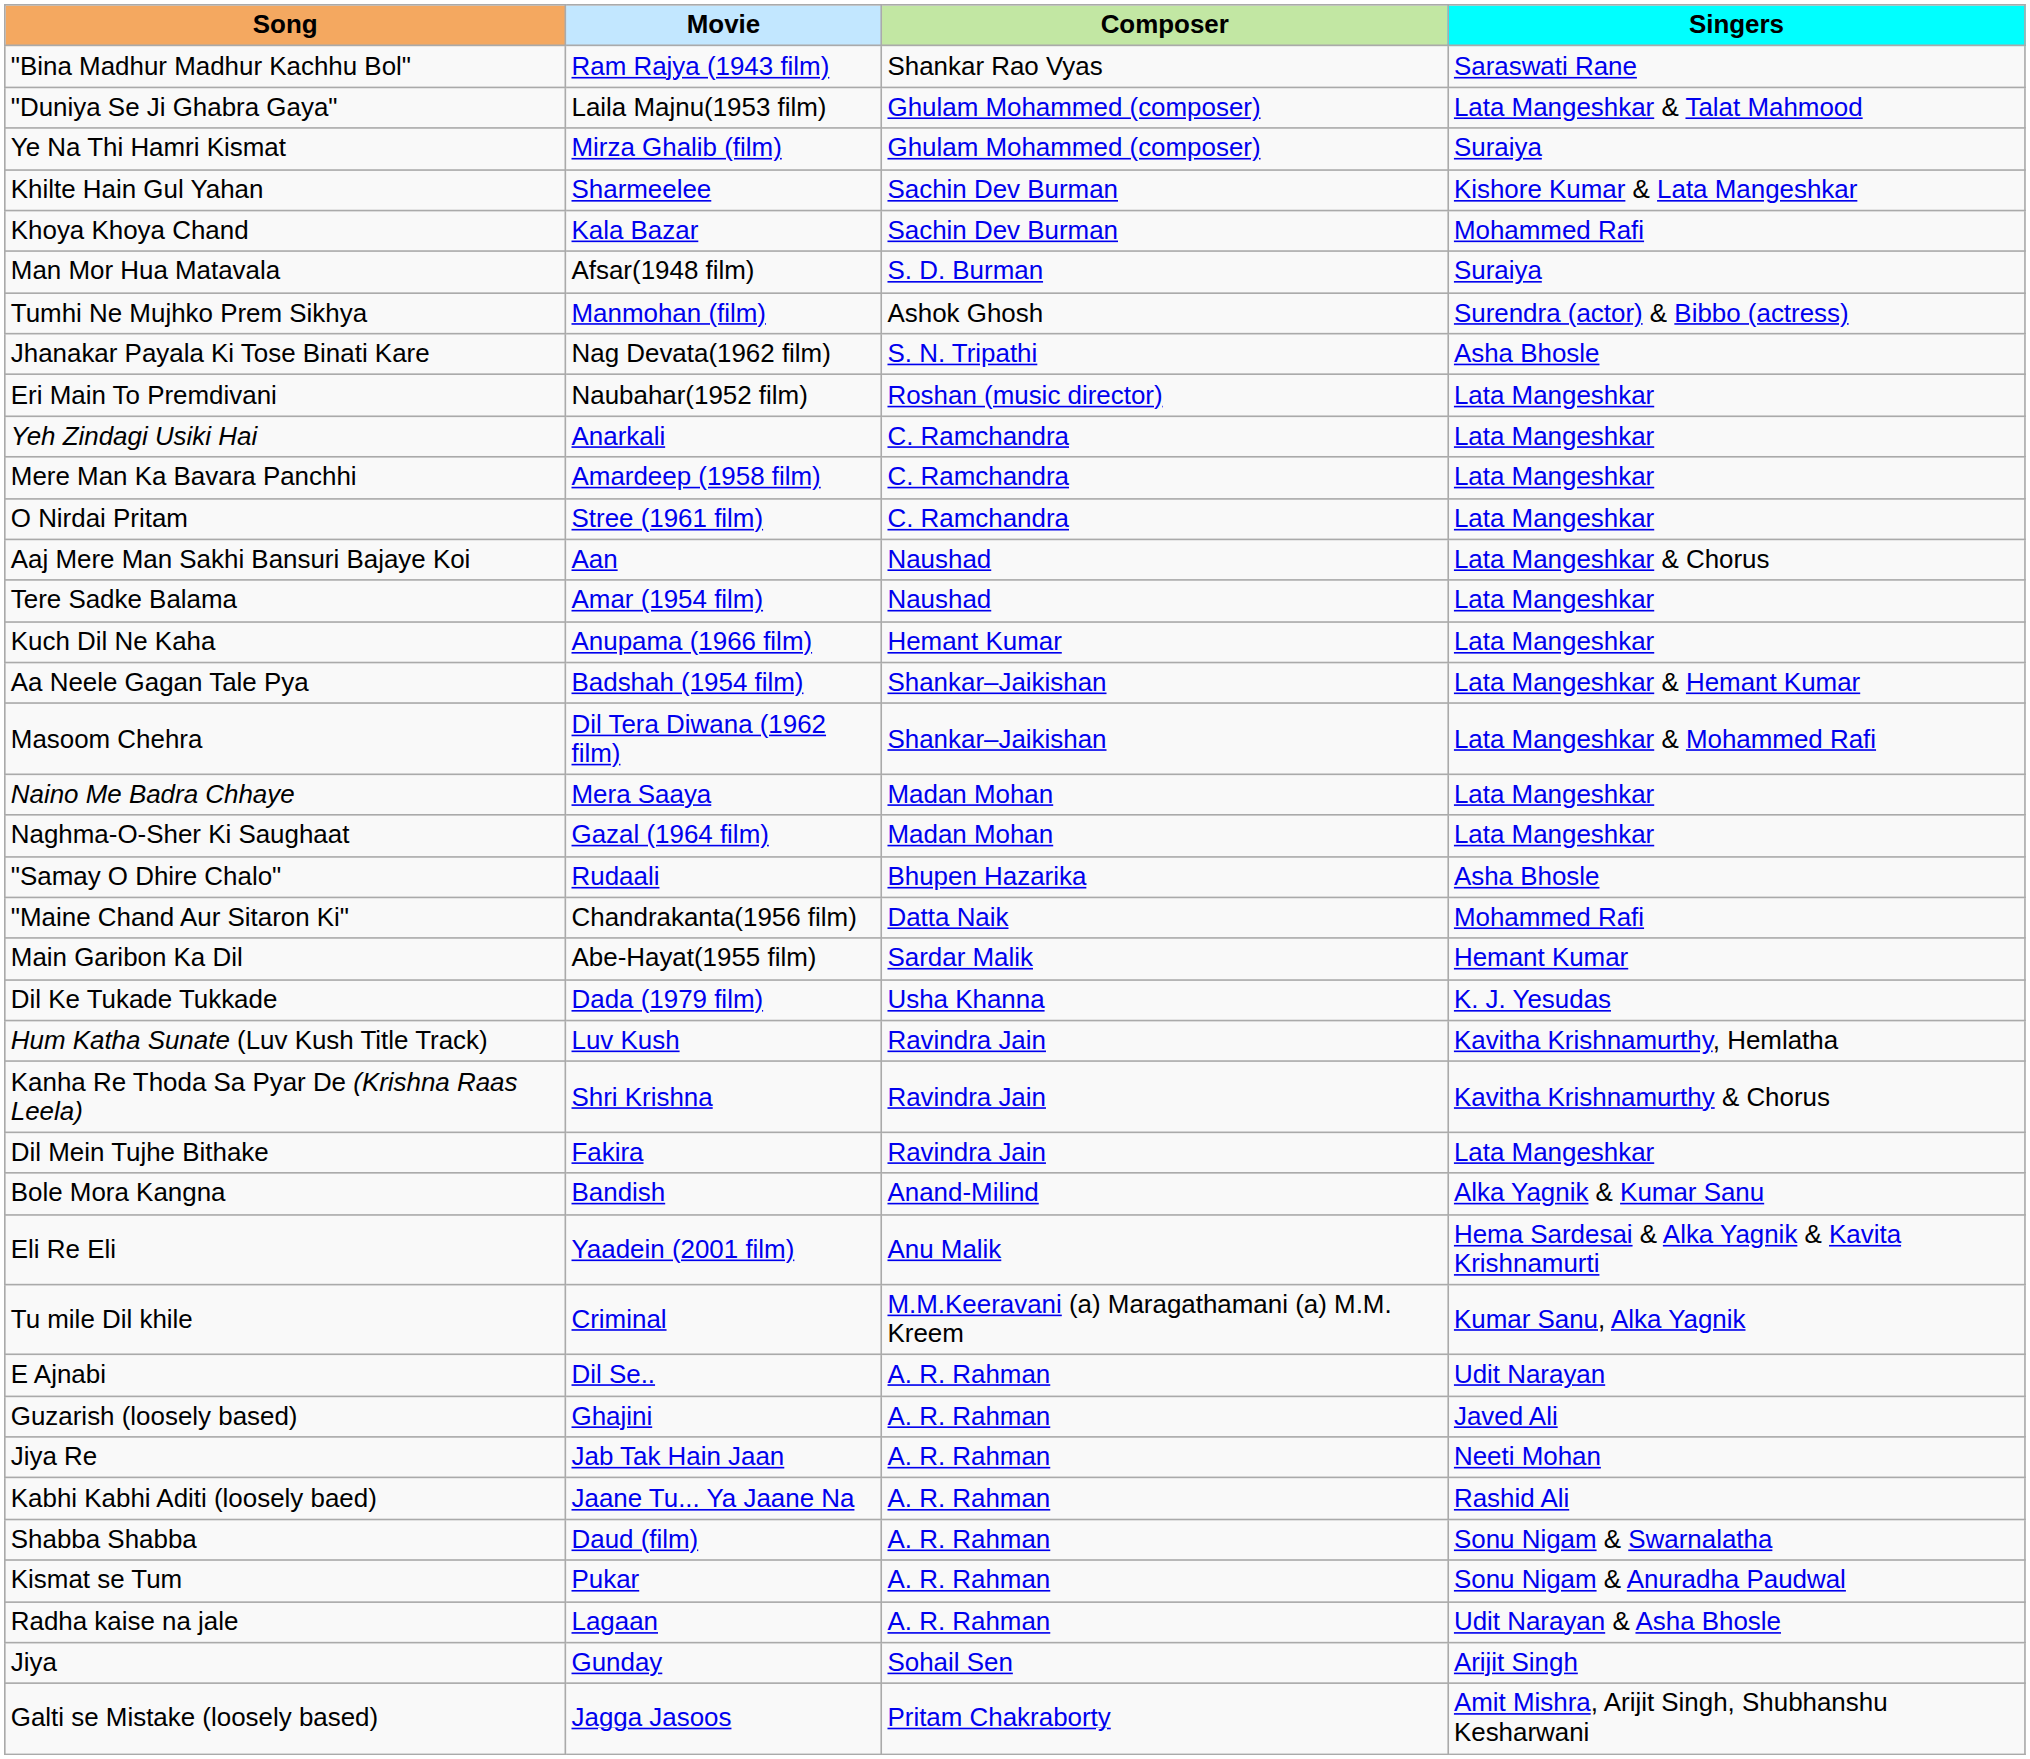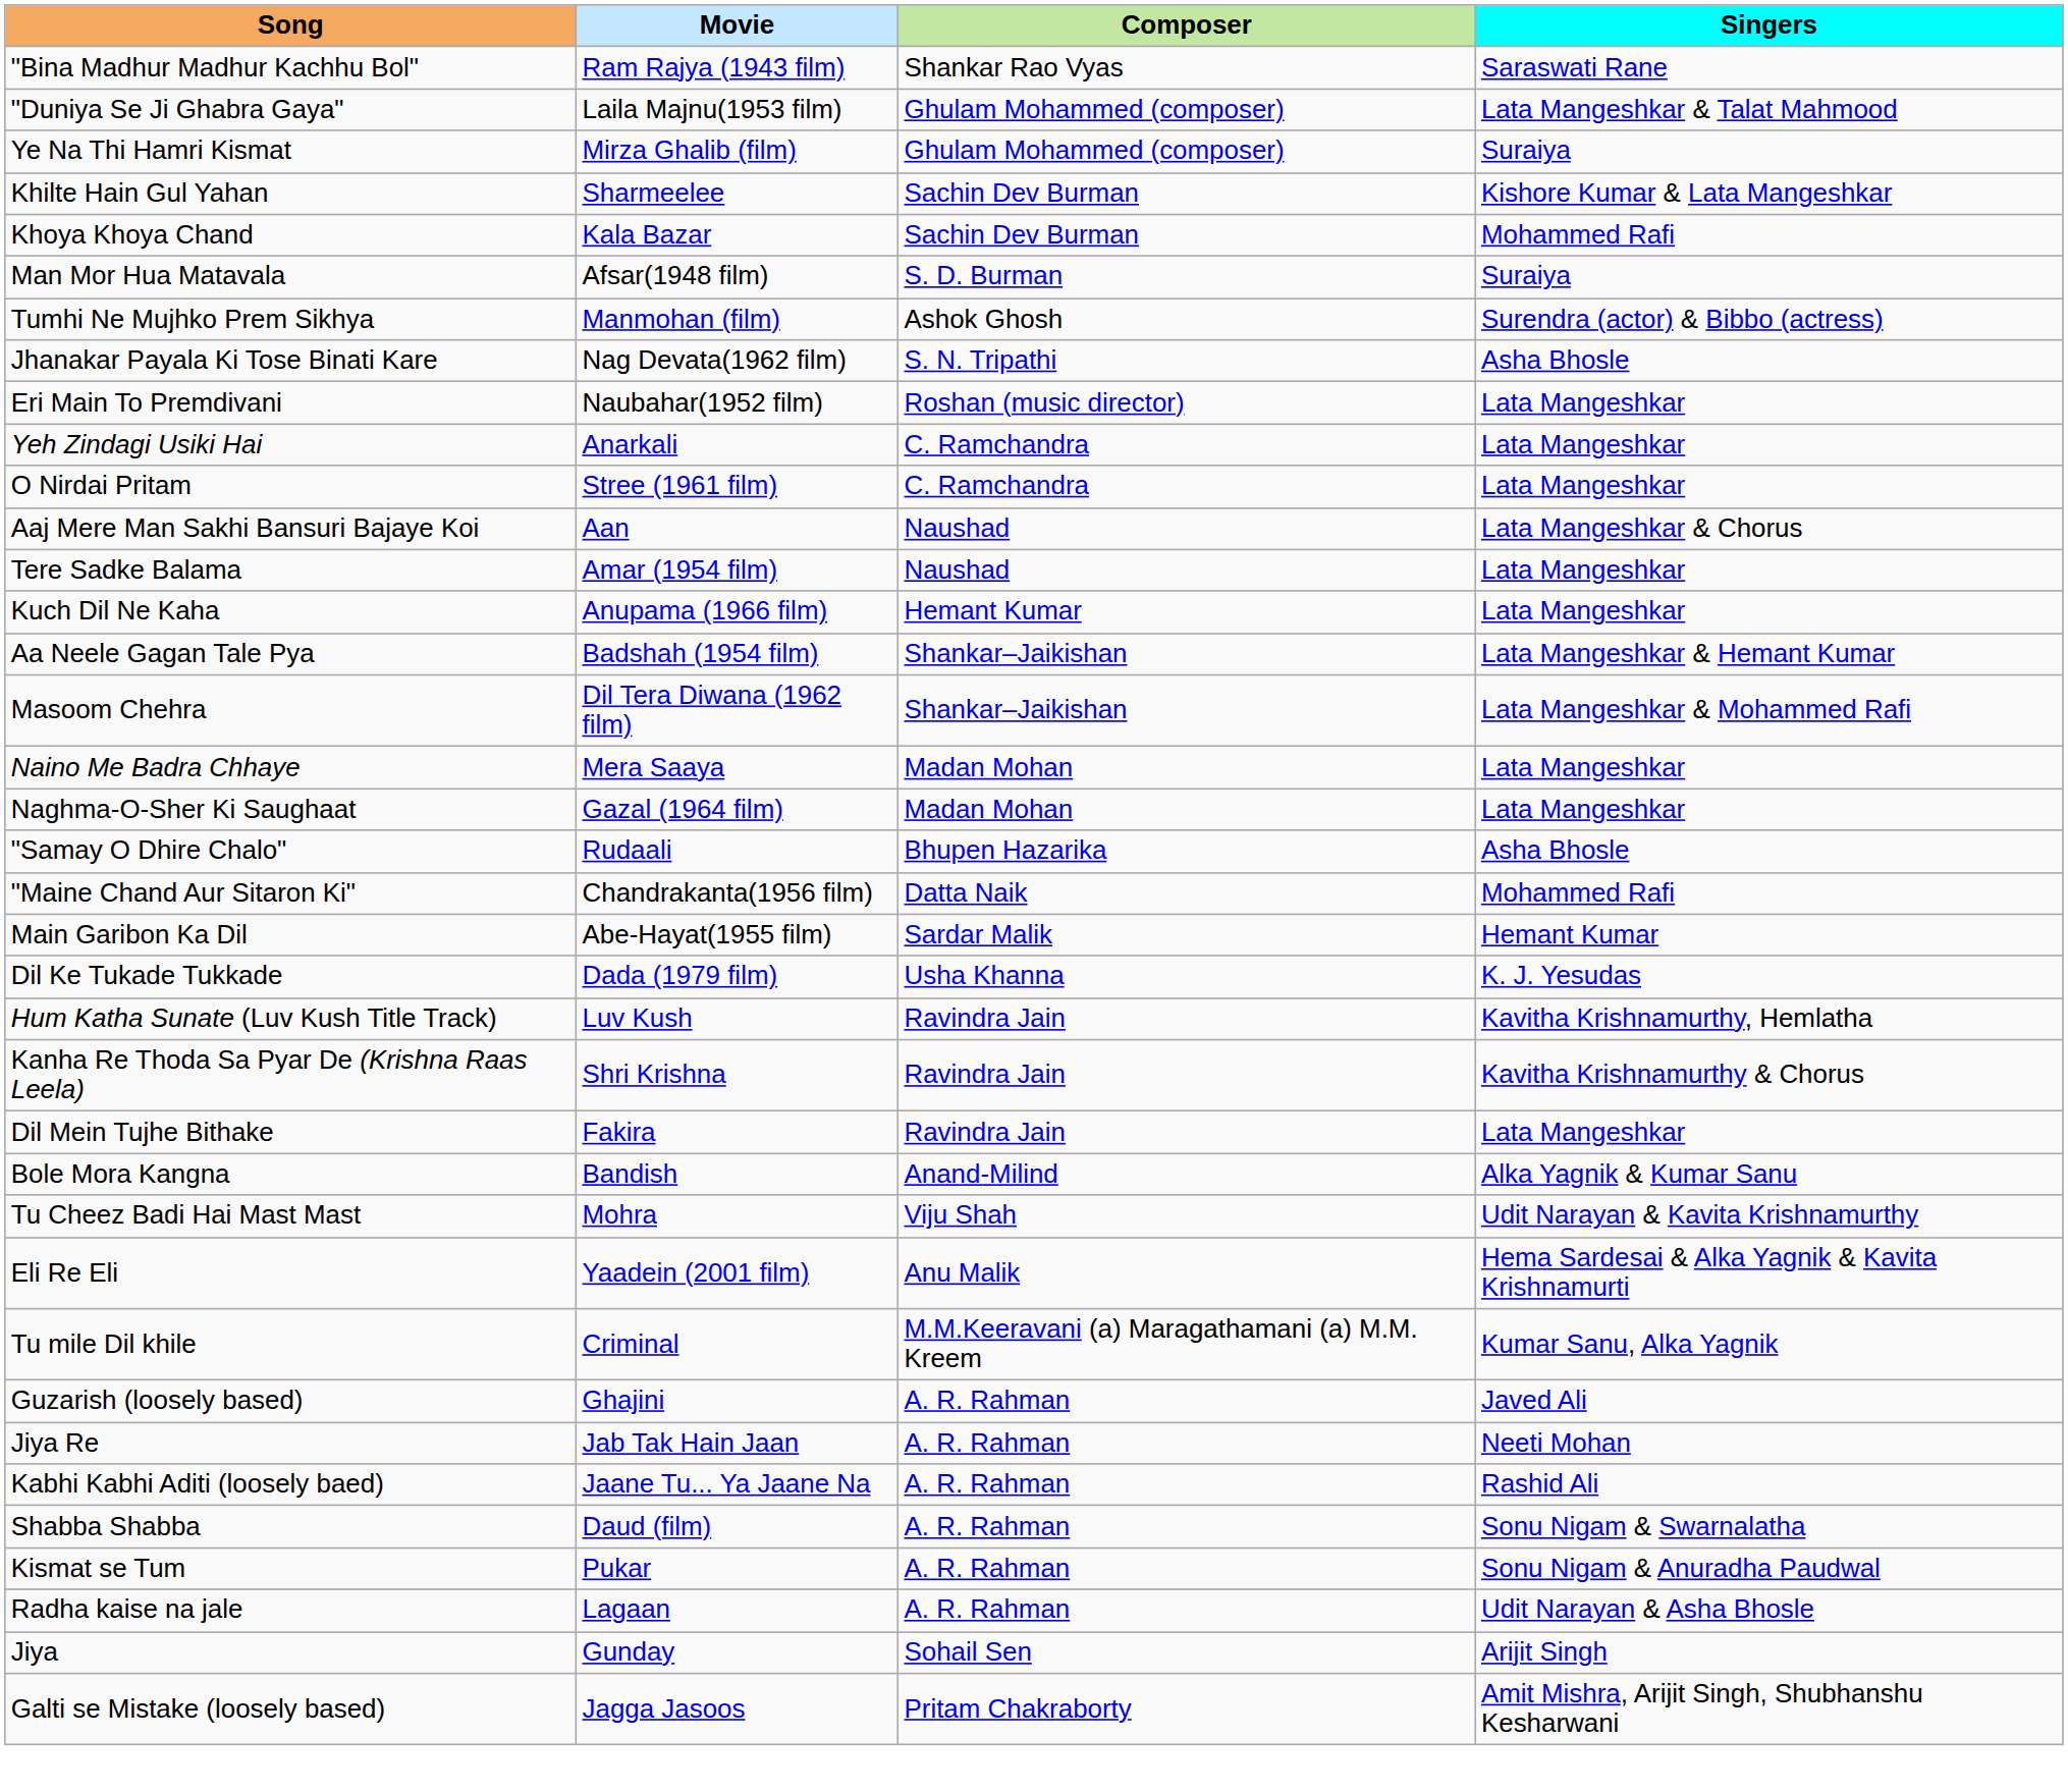 <table class="wikitable sortable">
 <tr>
 <th style="background:#f4a860">Song</th>
 <th style="background:#c2e7ff">Movie</th>
 <th style="background:#c2e7a3">Composer</th>
 <th style="background:#00ffff">Singers</th>
 </tr>
 <tr>
 <td>"Bina Madhur Madhur Kachhu Bol"</td>
 <td><a href='#'>Ram Rajya (1943 film)</a></td>
 <td>Shankar Rao Vyas</td>
 <td><a href='#'>Saraswati Rane</a></td>
 </tr>
 <tr>
 <td>"Duniya Se Ji Ghabra Gaya"</td>
 <td>Laila Majnu(1953 film)</td>
 <td><a href='#'>Ghulam Mohammed (composer)</a></td>
 <td><a href='#'>Lata Mangeshkar</a> & <a href='#'>Talat Mahmood</a></td>
 </tr>
 <tr>
 <td>Ye Na Thi Hamri Kismat</td>
 <td><a href='#'>Mirza Ghalib (film)</a></td>
 <td><a href='#'>Ghulam Mohammed (composer)</a></td>
 <td><a href='#'>Suraiya</a></td>
 </tr>
 <tr>
 <td>Khilte Hain Gul Yahan</td>
 <td><a href='#'>Sharmeelee</a></td>
 <td><a href='#'>Sachin Dev Burman</a></td>
 <td><a href='#'>Kishore Kumar</a> & <a href='#'>Lata Mangeshkar</a></td>
 </tr>
 <tr>
 <td>Khoya Khoya Chand</td>
 <td><a href='#'>Kala Bazar</a></td>
 <td><a href='#'>Sachin Dev Burman</a></td>
 <td><a href='#'>Mohammed Rafi</a></td>
 </tr>
 <tr>
 <td>Man Mor Hua Matavala</td>
 <td>Afsar(1948 film)</td>
 <td><a href='#'>S. D. Burman</a></td>
 <td><a href='#'>Suraiya</a></td>
 </tr>
 <tr>
 <td>Tumhi Ne Mujhko Prem Sikhya</td>
 <td><a href='#'>Manmohan (film)</a></td>
 <td>Ashok Ghosh</td>
 <td><a href='#'>Surendra (actor)</a> & <a href='#'>Bibbo (actress)</a></td>
 </tr>
 <tr>
 <td>Jhanakar Payala Ki Tose Binati Kare</td>
 <td>Nag Devata(1962 film)</td>
 <td><a href='#'>S. N. Tripathi</a></td>
 <td><a href='#'>Asha Bhosle</a></td>
 </tr>
 <tr>
 <td>Eri Main To Premdivani</td>
 <td>Naubahar(1952 film)</td>
 <td><a href='#'>Roshan (music director)</a></td>
 <td><a href='#'>Lata Mangeshkar</a></td>
 </tr>
 <tr>
 <td><em>Yeh Zindagi Usiki Hai</em></td>
 <td><a href='#'>Anarkali</a></td>
-<td><a href='#'>C. Ramchandra</a></td>
-<td><a href='#'>Lata Mangeshkar</a></td>
-</tr>
-<tr>
-<td>Mere Man Ka Bavara Panchhi</td>
-<td><a href='#'>Amardeep (1958 film)</a></td>
 <td><a href='#'>C. Ramchandra</a></td>
 <td><a href='#'>Lata Mangeshkar</a></td>
 </tr>
 <tr>
 <td>O Nirdai Pritam</td>
 <td><a href='#'>Stree (1961 film)</a></td>
 <td><a href='#'>C. Ramchandra</a></td>
 <td><a href='#'>Lata Mangeshkar</a></td>
 </tr>
 <tr>
 <td>Aaj Mere Man Sakhi Bansuri Bajaye Koi</td>
 <td><a href='#'>Aan</a></td>
 <td><a href='#'>Naushad</a></td>
 <td><a href='#'>Lata Mangeshkar</a> & Chorus</td>
 </tr>
 <tr>
 <td>Tere Sadke Balama</td>
 <td><a href='#'>Amar (1954 film)</a></td>
 <td><a href='#'>Naushad</a></td>
 <td><a href='#'>Lata Mangeshkar</a></td>
 </tr>
 <tr>
 <td>Kuch Dil Ne Kaha</td>
 <td><a href='#'>Anupama (1966 film)</a></td>
 <td><a href='#'>Hemant Kumar</a></td>
 <td><a href='#'>Lata Mangeshkar</a></td>
 </tr>
 <tr>
 <td>Aa Neele Gagan Tale Pya</td>
 <td><a href='#'>Badshah (1954 film)</a></td>
 <td><a href='#'>Shankar–Jaikishan</a></td>
 <td><a href='#'>Lata Mangeshkar</a> & <a href='#'>Hemant Kumar</a></td>
 </tr>
 <tr>
 <td>Masoom Chehra</td>
 <td><a href='#'>Dil Tera Diwana (1962 film)</a></td>
 <td><a href='#'>Shankar–Jaikishan</a></td>
 <td><a href='#'>Lata Mangeshkar</a> & <a href='#'>Mohammed Rafi</a></td>
 </tr>
 <tr>
 <td><em>Naino Me Badra Chhaye</em></td>
 <td><a href='#'>Mera Saaya</a></td>
 <td><a href='#'>Madan Mohan</a></td>
 <td><a href='#'>Lata Mangeshkar</a></td>
 </tr>
 <tr>
 <td>Naghma-O-Sher Ki Saughaat</td>
 <td><a href='#'>Gazal (1964 film)</a></td>
 <td><a href='#'>Madan Mohan</a></td>
 <td><a href='#'>Lata Mangeshkar</a></td>
 </tr>
 <tr>
 <td>"Samay O Dhire Chalo"</td>
 <td><a href='#'>Rudaali</a></td>
 <td><a href='#'>Bhupen Hazarika</a></td>
 <td><a href='#'>Asha Bhosle</a></td>
 </tr>
 <tr>
 <td>"Maine Chand Aur Sitaron Ki"</td>
 <td>Chandrakanta(1956 film)</td>
 <td><a href='#'>Datta Naik</a></td>
 <td><a href='#'>Mohammed Rafi</a></td>
 </tr>
 <tr>
 <td>Main Garibon Ka Dil</td>
 <td>Abe-Hayat(1955 film)</td>
 <td><a href='#'>Sardar Malik</a></td>
 <td><a href='#'>Hemant Kumar</a></td>
 </tr>
 <tr>
 <td>Dil Ke Tukade Tukkade</td>
 <td><a href='#'>Dada (1979 film)</a></td>
 <td><a href='#'>Usha Khanna</a></td>
 <td><a href='#'>K. J. Yesudas</a></td>
 </tr>
 <tr>
 <td><em>Hum Katha Sunate</em> (Luv Kush Title Track)<em></td>
 <td><a href='#'>Luv Kush</a></td>
 <td><a href='#'>Ravindra Jain</a></td>
 <td><a href='#'>Kavitha Krishnamurthy</a>, Hemlatha</td>
 </tr>
 <tr>
 <td></em>Kanha Re Thoda Sa Pyar De<em> (Krishna Raas Leela)</td>
 <td><a href='#'>Shri Krishna</a></td>
 <td><a href='#'>Ravindra Jain</a></td>
 <td><a href='#'>Kavitha Krishnamurthy</a> & Chorus</td>
 </tr>
 <tr>
 <td>Dil Mein Tujhe Bithake</td>
 <td><a href='#'>Fakira</a></td>
 <td><a href='#'>Ravindra Jain</a></td>
 <td><a href='#'>Lata Mangeshkar</a></td>
 </tr>
 <tr>
 <td></em>Bole Mora Kangna<em></td>
 <td><a href='#'>Bandish</a></td>
 <td><a href='#'>Anand-Milind</a></td>
 <td><a href='#'>Alka Yagnik</a> & <a href='#'>Kumar Sanu</a></td>
 </tr>
 <tr>
+<td></em>Tu Cheez Badi Hai Mast Mast<em></td>
+<td><a href='#'>Mohra</a></td>
+<td><a href='#'>Viju Shah</a></td>
+<td><a href='#'>Udit Narayan</a> & <a href='#'>Kavita Krishnamurthy</a></td>
+</tr>
+<tr>
 <td>Eli Re Eli</td>
 <td><a href='#'>Yaadein (2001 film)</a></td>
 <td><a href='#'>Anu Malik</a></td>
 <td><a href='#'>Hema Sardesai</a> & <a href='#'>Alka Yagnik</a> & <a href='#'>Kavita Krishnamurti</a></td>
 </tr>
 <tr>
 <td>Tu mile Dil khile</td>
 <td><a href='#'>Criminal</a></td>
 <td><a href='#'>M.M.Keeravani</a> (a) Maragathamani (a) M.M. Kreem</td>
 <td><a href='#'>Kumar Sanu</a>, <a href='#'>Alka Yagnik</a></td>
-</tr>
-<tr>
-<td>E Ajnabi</td>
-<td><a href='#'>Dil Se..</a></td>
-<td><a href='#'>A. R. Rahman</a></td>
-<td><a href='#'>Udit Narayan</a></td>
 </tr>
 <tr>
 <td>Guzarish (loosely based)</td>
 <td><a href='#'>Ghajini</a></td>
 <td><a href='#'>A. R. Rahman</a></td>
 <td><a href='#'>Javed Ali</a></td>
 </tr>
 <tr>
 <td>Jiya Re</td>
 <td><a href='#'>Jab Tak Hain Jaan</a></td>
 <td><a href='#'>A. R. Rahman</a></td>
 <td><a href='#'>Neeti Mohan</a></td>
 </tr>
 <tr>
 <td>Kabhi Kabhi Aditi (loosely baed)</td>
 <td><a href='#'>Jaane Tu... Ya Jaane Na</a></td>
 <td><a href='#'>A. R. Rahman</a></td>
 <td><a href='#'>Rashid Ali</a></td>
 </tr>
 <tr>
 <td>Shabba Shabba</td>
 <td><a href='#'>Daud (film)</a></td>
 <td><a href='#'>A. R. Rahman</a></td>
 <td><a href='#'>Sonu Nigam</a> & <a href='#'>Swarnalatha</a></td>
 </tr>
 <tr>
 <td>Kismat se Tum</td>
 <td><a href='#'>Pukar</a></td>
 <td><a href='#'>A. R. Rahman</a></td>
 <td><a href='#'>Sonu Nigam</a> & <a href='#'>Anuradha Paudwal</a></td>
 </tr>
 <tr>
 <td>Radha kaise na jale</td>
 <td><a href='#'>Lagaan</a></td>
 <td><a href='#'>A. R. Rahman</a></td>
 <td><a href='#'>Udit Narayan</a> & <a href='#'>Asha Bhosle</a></td>
 </tr>
 <tr>
 <td>Jiya</td>
 <td><a href='#'>Gunday</a></td>
 <td><a href='#'>Sohail Sen</a></td>
 <td><a href='#'>Arijit Singh</a></td>
 </tr>
 <tr>
 <td>Galti se Mistake (loosely based)</td>
 <td><a href='#'>Jagga Jasoos</a></td>
 <td><a href='#'>Pritam Chakraborty</a></td>
 <td><a href='#'>Amit Mishra</a>, Arijit Singh, Shubhanshu Kesharwani</td>
 </tr>
 </table>
